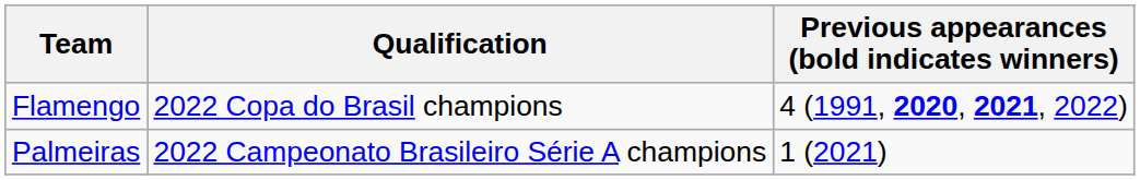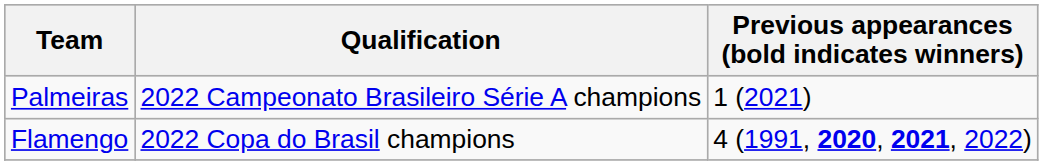 <table class="wikitable">
 <tr>
 <th>Team</th>
 <th>Qualification</th>
 <th>Previous appearances<br>(bold indicates winners)</th>
 </tr>
 <tr>
+<td> <a href='#'>Palmeiras</a></td>
+<td><a href='#'>2022 Campeonato Brasileiro Série A</a> champions</td>
+<td>1 (<a href='#'>2021</a>)</td>
+</tr>
+<tr>
 <td> <a href='#'>Flamengo</a></td>
 <td><a href='#'>2022 Copa do Brasil</a> champions</td>
 <td>4 (<a href='#'>1991</a>, <strong><a href='#'>2020</a></strong>, <strong><a href='#'>2021</a></strong>, <a href='#'>2022</a>)</td>
 </tr>
-<tr>
-<td> <a href='#'>Palmeiras</a></td>
-<td><a href='#'>2022 Campeonato Brasileiro Série A</a> champions</td>
-<td>1 (<a href='#'>2021</a>)</td>
-</tr>
 </table>
